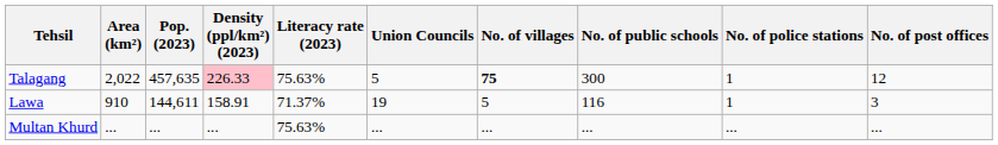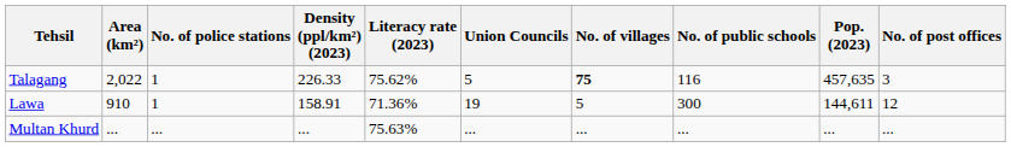 <table class="wikitable sortable static-row-numbers static-row-header-hash">
 <tr>
 <th>Tehsil</th>
 <th>Area<br>(km²)</th>
-<th>Pop.<br>(2023)</th>
+<th>No. of police stations</th>
 <th>Density<br>(ppl/km²)<br>(2023)</th>
 <th>Literacy rate<br>(2023)</th>
 <th>Union Councils</th>
 <th>No. of villages</th>
 <th>No. of public schools</th>
-<th>No. of police stations</th>
+<th>Pop.<br>(2023)</th>
 <th>No. of post offices</th>
 </tr>
 <tr>
 <td><a href='#'>Talagang</a></td>
 <td>2,022</td>
-<td>457,635</td>
-<td style="background: pink;">226.33</td>
-<td>75.63%</td>
+<td>1</td>
+<td>226.33</td>
+<td>75.62%</td>
 <td>5</td>
 <td><strong>75</strong></td>
-<td>300</td>
-<td>1</td>
-<td>12</td>
+<td>116</td>
+<td>457,635</td>
+<td>3</td>
 </tr>
 <tr>
 <td><a href='#'>Lawa</a></td>
 <td>910</td>
-<td>144,611</td>
+<td>1</td>
 <td>158.91</td>
-<td>71.37%</td>
+<td>71.36%</td>
 <td>19</td>
 <td>5</td>
-<td>116</td>
-<td>1</td>
-<td>3</td>
+<td>300</td>
+<td>144,611</td>
+<td>12</td>
 </tr>
 <tr>
 <td><a href='#'>Multan Khurd</a></td>
 <td>...</td>
 <td>...</td>
 <td>...</td>
 <td>75.63%</td>
 <td>...</td>
 <td>...</td>
 <td>...</td>
 <td>...</td>
 <td>...</td>
 </tr>
 </table>
